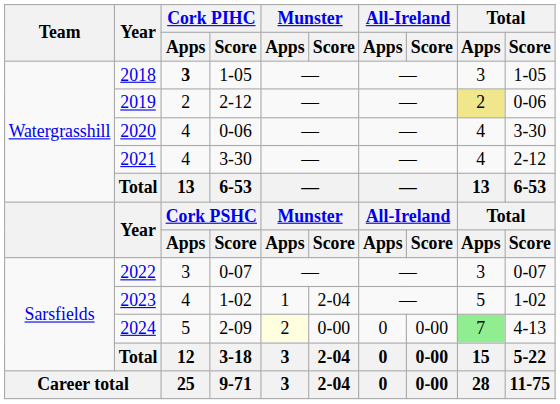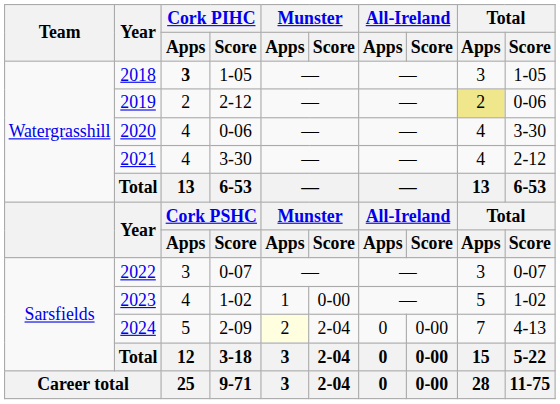 <table class="wikitable" style="text-align:center">
 <tr>
 <th rowspan="2">Team</th>
 <th rowspan="2">Year</th>
 <th colspan="2"><a href='#'>Cork PIHC</a></th>
 <th colspan="2"><a href='#'>Munster</a></th>
 <th colspan="2"><a href='#'>All-Ireland</a></th>
 <th colspan="2">Total</th>
 </tr>
 <tr>
 <th>Apps</th>
 <th>Score</th>
 <th>Apps</th>
 <th>Score</th>
 <th>Apps</th>
 <th>Score</th>
 <th>Apps</th>
 <th>Score</th>
 </tr>
 <tr>
 <td rowspan="5"><a href='#'>Watergrasshill</a></td>
 <td><a href='#'>2018</a></td>
 <td><strong>3</strong></td>
 <td>1-05</td>
 <td colspan=2>—</td>
 <td colspan=2>—</td>
 <td>3</td>
 <td>1-05</td>
 </tr>
 <tr>
 <td><a href='#'>2019</a></td>
 <td>2</td>
 <td>2-12</td>
 <td colspan=2>—</td>
 <td colspan=2>—</td>
 <td style="background: khaki;">2</td>
 <td>0-06</td>
 </tr>
 <tr>
 <td><a href='#'>2020</a></td>
 <td>4</td>
 <td>0-06</td>
 <td colspan=2>—</td>
 <td colspan=2>—</td>
 <td>4</td>
 <td>3-30</td>
 </tr>
 <tr>
 <td><a href='#'>2021</a></td>
 <td>4</td>
 <td>3-30</td>
 <td colspan=2>—</td>
 <td colspan=2>—</td>
 <td>4</td>
 <td>2-12</td>
 </tr>
 <tr>
 <th>Total</th>
 <th>13</th>
 <th>6-53</th>
 <th colspan=2>—</th>
 <th colspan=2>—</th>
 <th>13</th>
 <th>6-53</th>
 </tr>
 <tr>
 <th rowspan=2></th>
 <th rowspan=2>Year</th>
 <th colspan=2><a href='#'>Cork PSHC</a></th>
 <th colspan=2><a href='#'>Munster</a></th>
 <th colspan=2><a href='#'>All-Ireland</a></th>
 <th colspan=2>Total</th>
 </tr>
 <tr>
 <th>Apps</th>
 <th>Score</th>
 <th>Apps</th>
 <th>Score</th>
 <th>Apps</th>
 <th>Score</th>
 <th>Apps</th>
 <th>Score</th>
 </tr>
 <tr>
 <td rowspan="4"><a href='#'>Sarsfields</a></td>
 <td><a href='#'>2022</a></td>
 <td>3</td>
 <td>0-07</td>
 <td colspan=2>—</td>
 <td colspan=2>—</td>
 <td>3</td>
 <td>0-07</td>
 </tr>
 <tr>
 <td><a href='#'>2023</a></td>
 <td>4</td>
 <td>1-02</td>
 <td>1</td>
-<td>2-04</td>
+<td>0-00</td>
 <td colspan=2>—</td>
 <td>5</td>
 <td>1-02</td>
 </tr>
 <tr>
 <td><a href='#'>2024</a></td>
 <td>5</td>
 <td>2-09</td>
 <td style="background: lightyellow;">2</td>
-<td>0-00</td>
+<td>2-04</td>
 <td>0</td>
 <td>0-00</td>
-<td style="background: lightgreen;">7</td>
+<td>7</td>
 <td>4-13</td>
 </tr>
 <tr>
 <th>Total</th>
 <th>12</th>
 <th>3-18</th>
 <th>3</th>
 <th>2-04</th>
 <th>0</th>
 <th>0-00</th>
 <th>15</th>
 <th>5-22</th>
 </tr>
 <tr>
 <th colspan="2">Career total</th>
 <th>25</th>
 <th>9-71</th>
 <th>3</th>
 <th>2-04</th>
 <th>0</th>
 <th>0-00</th>
 <th>28</th>
 <th>11-75</th>
 </tr>
 </table>
